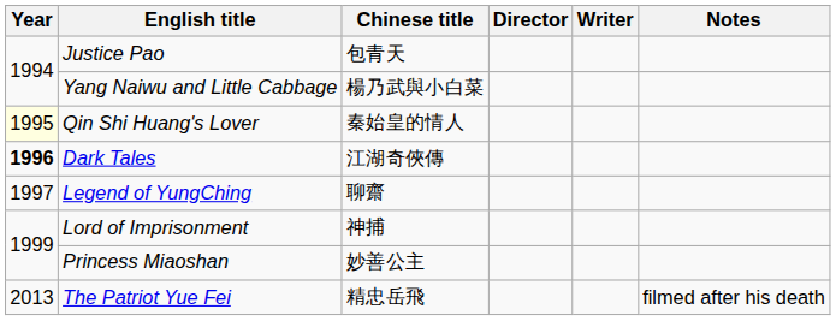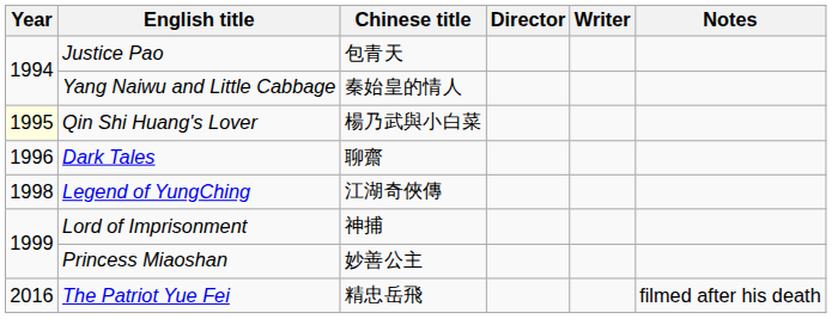 <table class="wikitable sortable">
 <tr>
 <th>Year</th>
 <th>English title</th>
 <th>Chinese title</th>
 <th>Director</th>
 <th>Writer</th>
 <th class="unsortable">Notes</th>
 </tr>
 <tr>
 <td rowspan=2>1994</td>
 <td><em>Justice Pao</em></td>
 <td>包青天</td>
 <td></td>
 <td></td>
 <td></td>
 </tr>
 <tr>
 <td><em>Yang Naiwu and Little Cabbage</em></td>
-<td>楊乃武與小白菜</td>
+<td>秦始皇的情人</td>
 <td></td>
 <td></td>
 <td></td>
 </tr>
 <tr>
 <td style="background: lightyellow;">1995</td>
 <td><em>Qin Shi Huang's Lover</em></td>
-<td>秦始皇的情人</td>
+<td>楊乃武與小白菜</td>
 <td></td>
 <td></td>
 <td></td>
 </tr>
 <tr>
-<td><strong>1996</strong></td>
+<td>1996</td>
 <td><em><a href='#'>Dark Tales</a></em></td>
-<td>江湖奇俠傳</td>
+<td>聊齋</td>
 <td></td>
 <td></td>
 <td></td>
 </tr>
 <tr>
-<td>1997</td>
+<td>1998</td>
 <td><em><a href='#'>Legend of YungChing</a></em></td>
-<td>聊齋</td>
+<td>江湖奇俠傳</td>
 <td></td>
 <td></td>
 <td></td>
 </tr>
 <tr>
 <td rowspan=2>1999</td>
 <td><em>Lord of Imprisonment</em></td>
 <td>神捕</td>
 <td></td>
 <td></td>
 <td></td>
 </tr>
 <tr>
 <td><em>Princess Miaoshan</em></td>
 <td>妙善公主</td>
 <td></td>
 <td></td>
 <td></td>
 </tr>
 <tr>
-<td>2013</td>
+<td>2016</td>
 <td><em><a href='#'>The Patriot Yue Fei</a></em></td>
 <td>精忠岳飛</td>
 <td></td>
 <td></td>
 <td>filmed after his death</td>
 </tr>
 </table>
